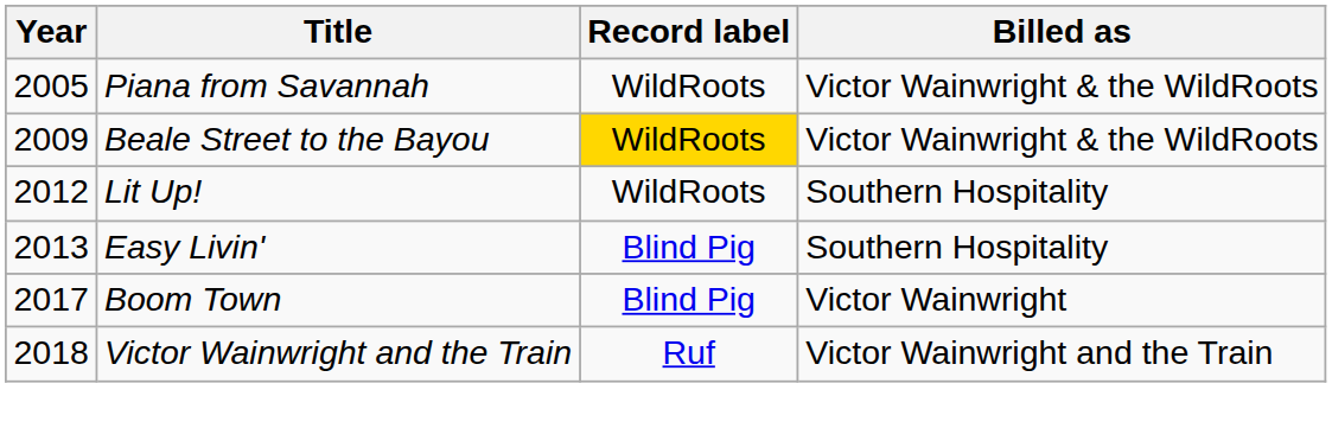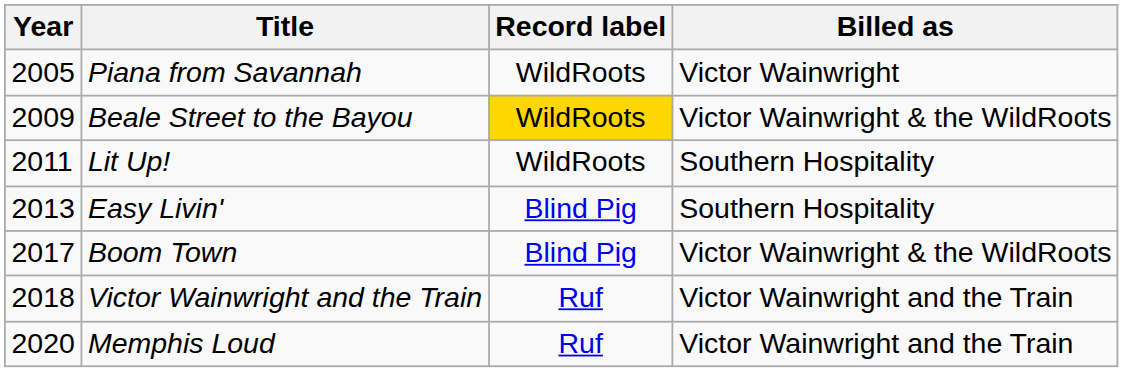 <table class="wikitable sortable">
 <tr>
 <th>Year</th>
 <th>Title</th>
 <th>Record label</th>
 <th>Billed as</th>
 </tr>
 <tr>
 <td>2005</td>
 <td><em>Piana from Savannah</em></td>
 <td style="text-align:center;">WildRoots</td>
-<td>Victor Wainwright & the WildRoots</td>
+<td>Victor Wainwright</td>
 </tr>
 <tr>
 <td>2009</td>
 <td><em>Beale Street to the Bayou</em></td>
 <td style="background: gold; text-align:center;">WildRoots</td>
 <td>Victor Wainwright & the WildRoots</td>
 </tr>
 <tr>
-<td>2012</td>
+<td>2011</td>
 <td><em>Lit Up!</em></td>
 <td style="text-align:center;">WildRoots</td>
 <td>Southern Hospitality</td>
 </tr>
 <tr>
 <td>2013</td>
 <td><em>Easy Livin' </em></td>
 <td style="text-align:center;"><a href='#'>Blind Pig</a></td>
 <td>Southern Hospitality</td>
 </tr>
 <tr>
 <td>2017</td>
 <td><em>Boom Town</em></td>
 <td style="text-align:center;"><a href='#'>Blind Pig</a></td>
-<td>Victor Wainwright</td>
+<td>Victor Wainwright & the WildRoots</td>
 </tr>
 <tr>
 <td>2018</td>
 <td><em>Victor Wainwright and the Train</em></td>
 <td style="text-align:center;"><a href='#'>Ruf</a></td>
 <td>Victor Wainwright and the Train</td>
 </tr>
+<tr>
+<td>2020</td>
+<td><em>Memphis Loud</em></td>
+<td style="text-align:center;"><a href='#'>Ruf</a></td>
+<td>Victor Wainwright and the Train</td>
+</tr>
 </table>
